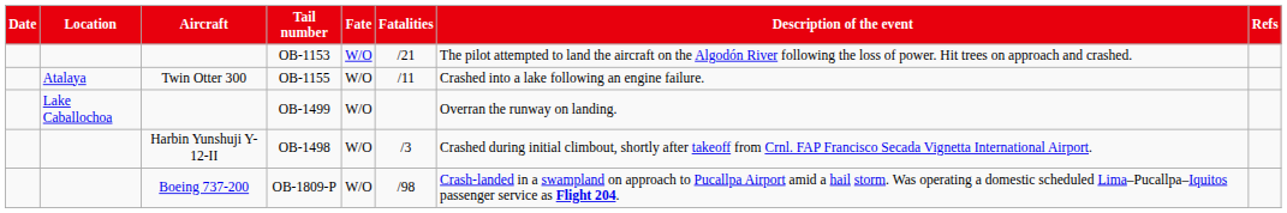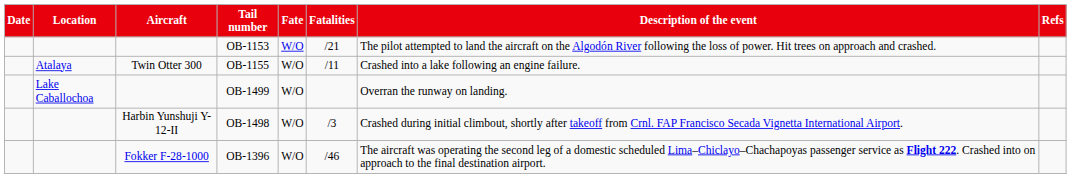 <table class="wikitable sortable toccolours" border="1" cellpadding="3" style="border-collapse:collapse; font-size: 85%">
 <tr>
 <th style="background-color:#E8000D; color:white">Date</th>
 <th style="background-color:#E8000D; color:white">Location</th>
 <th style="background-color:#E8000D; color:white">Aircraft</th>
 <th style="background-color:#E8000D; color:white">Tail number</th>
 <th style="background-color:#E8000D; color:white">Fate</th>
 <th style="background-color:#E8000D; color:white">Fatalities</th>
 <th style="background-color:#E8000D; color:white" class="unsortable">Description of the event</th>
 <th style="background-color:#E8000D; color:white" class="unsortable">Refs</th>
 </tr>
 <tr>
 <td align=center></td>
 <td></td>
 <td align=center></td>
 <td align=center>OB-1153</td>
 <td align=center><a href='#'>W/O</a></td>
 <td align=center>/21</td>
 <td>The pilot attempted to land the aircraft on the <a href='#'>Algodón River</a> following the loss of power. Hit trees on approach and crashed.</td>
 <td align=center></td>
 </tr>
 <tr>
 <td align=center></td>
 <td> <a href='#'>Atalaya</a></td>
 <td align=center>Twin Otter 300</td>
 <td align=center>OB-1155</td>
 <td align=center>W/O</td>
 <td align=center>/11</td>
 <td>Crashed into a lake following an engine failure.</td>
 <td align=center></td>
 </tr>
 <tr>
 <td align=center></td>
 <td> <a href='#'>Lake Caballochoa</a></td>
 <td align=center></td>
 <td align=center>OB-1499</td>
 <td align=center>W/O</td>
 <td align=center></td>
 <td>Overran the runway on landing.</td>
 <td align=center></td>
 </tr>
 <tr>
 <td align=center></td>
 <td></td>
 <td align=center>Harbin Yunshuji Y-12-II</td>
 <td align=center>OB-1498</td>
 <td align=center>W/O</td>
 <td align=center>/3</td>
 <td>Crashed during initial climbout, shortly after <a href='#'>takeoff</a> from <a href='#'>Crnl. FAP Francisco Secada Vignetta International Airport</a>.</td>
 <td align=center></td>
 </tr>
 <tr>
 <td align=center></td>
 <td></td>
-<td align=center><a href='#'>Boeing 737-200</a></td>
-<td align=center>OB-1809-P</td>
+<td align=center><a href='#'>Fokker F-28-1000</a></td>
+<td align=center>OB-1396</td>
 <td align=center>W/O</td>
-<td align=center>/98</td>
-<td><a href='#'>Crash-landed</a> in a <a href='#'>swampland</a> on approach to <a href='#'>Pucallpa Airport</a> amid a <a href='#'>hail</a> <a href='#'>storm</a>. Was operating a domestic scheduled <a href='#'>Lima</a>–Pucallpa–<a href='#'>Iquitos</a> passenger service as <strong><a href='#'>Flight 204</a></strong>.</td>
+<td align=center>/46</td>
+<td>The aircraft was operating the second leg of a domestic scheduled <a href='#'>Lima</a>–<a href='#'>Chiclayo</a>–Chachapoyas passenger service as <strong><a href='#'>Flight 222</a></strong>. Crashed into  on approach to the final destination airport.</td>
 <td align=center></td>
 </tr>
 </table>
